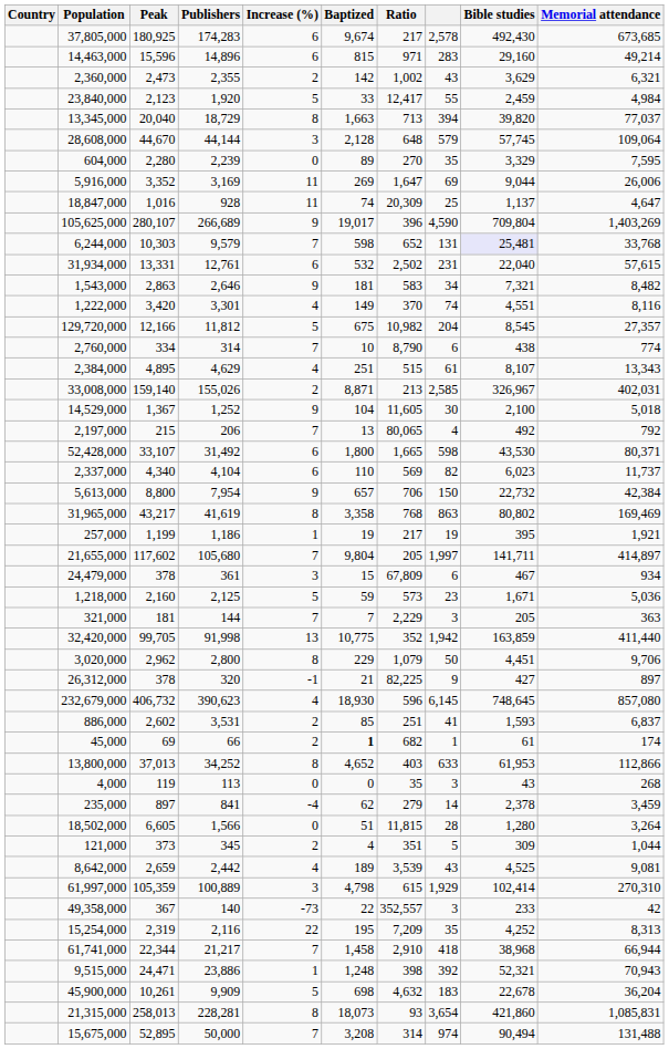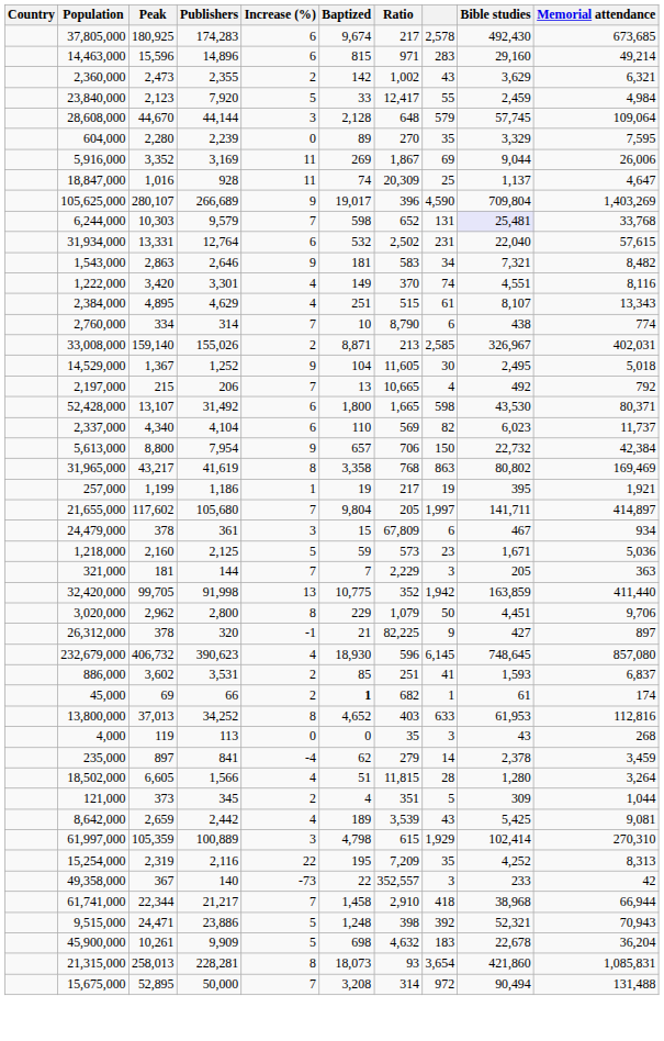 <table class="wikitable sortable col1left" border="1" style="text-align:right">
 <tr>
 <th>Country</th>
 <th>Population</th>
 <th>Peak</th>
 <th>Publishers</th>
 <th>Increase (%)</th>
 <th>Baptized</th>
 <th>Ratio</th>
 <th></th>
 <th>Bible studies</th>
 <th><a href='#'>Memorial</a> attendance</th>
 </tr>
 <tr>
 <td></td>
 <td>37,805,000</td>
 <td>180,925</td>
 <td>174,283</td>
 <td>6</td>
 <td>9,674</td>
 <td>217</td>
 <td>2,578</td>
 <td>492,430</td>
 <td>673,685</td>
 </tr>
 <tr>
 <td></td>
 <td>14,463,000</td>
 <td>15,596</td>
 <td>14,896</td>
 <td>6</td>
 <td>815</td>
 <td>971</td>
 <td>283</td>
 <td>29,160</td>
 <td>49,214</td>
 </tr>
 <tr>
 <td></td>
 <td>2,360,000</td>
 <td>2,473</td>
 <td>2,355</td>
 <td>2</td>
 <td>142</td>
 <td>1,002</td>
 <td>43</td>
 <td>3,629</td>
 <td>6,321</td>
 </tr>
 <tr>
 <td></td>
 <td>23,840,000</td>
 <td>2,123</td>
-<td>1,920</td>
+<td>7,920</td>
 <td>5</td>
 <td>33</td>
 <td>12,417</td>
 <td>55</td>
 <td>2,459</td>
 <td>4,984</td>
-</tr>
-<tr>
-<td></td>
-<td>13,345,000</td>
-<td>20,040</td>
-<td>18,729</td>
-<td>8</td>
-<td>1,663</td>
-<td>713</td>
-<td>394</td>
-<td>39,820</td>
-<td>77,037</td>
 </tr>
 <tr>
 <td></td>
 <td>28,608,000</td>
 <td>44,670</td>
 <td>44,144</td>
 <td>3</td>
 <td>2,128</td>
 <td>648</td>
 <td>579</td>
 <td>57,745</td>
 <td>109,064</td>
 </tr>
 <tr>
 <td></td>
 <td>604,000</td>
 <td>2,280</td>
 <td>2,239</td>
 <td>0</td>
 <td>89</td>
 <td>270</td>
 <td>35</td>
 <td>3,329</td>
 <td>7,595</td>
 </tr>
 <tr>
 <td></td>
 <td>5,916,000</td>
 <td>3,352</td>
 <td>3,169</td>
 <td>11</td>
 <td>269</td>
-<td>1,647</td>
+<td>1,867</td>
 <td>69</td>
 <td>9,044</td>
 <td>26,006</td>
 </tr>
 <tr>
 <td></td>
 <td>18,847,000</td>
 <td>1,016</td>
 <td>928</td>
 <td>11</td>
 <td>74</td>
 <td>20,309</td>
 <td>25</td>
 <td>1,137</td>
 <td>4,647</td>
 </tr>
 <tr>
 <td></td>
 <td>105,625,000</td>
 <td>280,107</td>
 <td>266,689</td>
 <td>9</td>
 <td>19,017</td>
 <td>396</td>
 <td>4,590</td>
 <td>709,804</td>
 <td>1,403,269</td>
 </tr>
 <tr>
 <td></td>
 <td>6,244,000</td>
 <td>10,303</td>
 <td>9,579</td>
 <td>7</td>
 <td>598</td>
 <td>652</td>
 <td>131</td>
 <td style="background: lavender;">25,481</td>
 <td>33,768</td>
 </tr>
 <tr>
 <td></td>
 <td>31,934,000</td>
 <td>13,331</td>
-<td>12,761</td>
+<td>12,764</td>
 <td>6</td>
 <td>532</td>
 <td>2,502</td>
 <td>231</td>
 <td>22,040</td>
 <td>57,615</td>
 </tr>
 <tr>
 <td></td>
 <td>1,543,000</td>
 <td>2,863</td>
 <td>2,646</td>
 <td>9</td>
 <td>181</td>
 <td>583</td>
 <td>34</td>
 <td>7,321</td>
 <td>8,482</td>
 </tr>
 <tr>
 <td></td>
 <td>1,222,000</td>
 <td>3,420</td>
 <td>3,301</td>
 <td>4</td>
 <td>149</td>
 <td>370</td>
 <td>74</td>
 <td>4,551</td>
 <td>8,116</td>
 </tr>
 <tr>
 <td></td>
-<td>129,720,000</td>
-<td>12,166</td>
-<td>11,812</td>
-<td>5</td>
-<td>675</td>
-<td>10,982</td>
-<td>204</td>
-<td>8,545</td>
-<td>27,357</td>
+<td>2,384,000</td>
+<td>4,895</td>
+<td>4,629</td>
+<td>4</td>
+<td>251</td>
+<td>515</td>
+<td>61</td>
+<td>8,107</td>
+<td>13,343</td>
 </tr>
 <tr>
 <td></td>
 <td>2,760,000</td>
 <td>334</td>
 <td>314</td>
 <td>7</td>
 <td>10</td>
 <td>8,790</td>
 <td>6</td>
 <td>438</td>
 <td>774</td>
-</tr>
-<tr>
-<td></td>
-<td>2,384,000</td>
-<td>4,895</td>
-<td>4,629</td>
-<td>4</td>
-<td>251</td>
-<td>515</td>
-<td>61</td>
-<td>8,107</td>
-<td>13,343</td>
 </tr>
 <tr>
 <td></td>
 <td>33,008,000</td>
 <td>159,140</td>
 <td>155,026</td>
 <td>2</td>
 <td>8,871</td>
 <td>213</td>
 <td>2,585</td>
 <td>326,967</td>
 <td>402,031</td>
 </tr>
 <tr>
 <td></td>
 <td>14,529,000</td>
 <td>1,367</td>
 <td>1,252</td>
 <td>9</td>
 <td>104</td>
 <td>11,605</td>
 <td>30</td>
-<td>2,100</td>
+<td>2,495</td>
 <td>5,018</td>
 </tr>
 <tr>
 <td></td>
 <td>2,197,000</td>
 <td>215</td>
 <td>206</td>
 <td>7</td>
 <td>13</td>
-<td>80,065</td>
+<td>10,665</td>
 <td>4</td>
 <td>492</td>
 <td>792</td>
 </tr>
 <tr>
 <td></td>
 <td>52,428,000</td>
-<td>33,107</td>
+<td>13,107</td>
 <td>31,492</td>
 <td>6</td>
 <td>1,800</td>
 <td>1,665</td>
 <td>598</td>
 <td>43,530</td>
 <td>80,371</td>
 </tr>
 <tr>
 <td></td>
 <td>2,337,000</td>
 <td>4,340</td>
 <td>4,104</td>
 <td>6</td>
 <td>110</td>
 <td>569</td>
 <td>82</td>
 <td>6,023</td>
 <td>11,737</td>
 </tr>
 <tr>
 <td></td>
 <td>5,613,000</td>
 <td>8,800</td>
 <td>7,954</td>
 <td>9</td>
 <td>657</td>
 <td>706</td>
 <td>150</td>
 <td>22,732</td>
 <td>42,384</td>
 </tr>
 <tr>
 <td></td>
 <td>31,965,000</td>
 <td>43,217</td>
 <td>41,619</td>
 <td>8</td>
 <td>3,358</td>
 <td>768</td>
 <td>863</td>
 <td>80,802</td>
 <td>169,469</td>
 </tr>
 <tr>
 <td></td>
 <td>257,000</td>
 <td>1,199</td>
 <td>1,186</td>
 <td>1</td>
 <td>19</td>
 <td>217</td>
 <td>19</td>
 <td>395</td>
 <td>1,921</td>
 </tr>
 <tr>
 <td></td>
 <td>21,655,000</td>
 <td>117,602</td>
 <td>105,680</td>
 <td>7</td>
 <td>9,804</td>
 <td>205</td>
 <td>1,997</td>
 <td>141,711</td>
 <td>414,897</td>
 </tr>
 <tr>
 <td></td>
 <td>24,479,000</td>
 <td>378</td>
 <td>361</td>
 <td>3</td>
 <td>15</td>
 <td>67,809</td>
 <td>6</td>
 <td>467</td>
 <td>934</td>
 </tr>
 <tr>
 <td></td>
 <td>1,218,000</td>
 <td>2,160</td>
 <td>2,125</td>
 <td>5</td>
 <td>59</td>
 <td>573</td>
 <td>23</td>
 <td>1,671</td>
 <td>5,036</td>
 </tr>
 <tr>
 <td></td>
 <td>321,000</td>
 <td>181</td>
 <td>144</td>
 <td>7</td>
 <td>7</td>
 <td>2,229</td>
 <td>3</td>
 <td>205</td>
 <td>363</td>
 </tr>
 <tr>
 <td></td>
 <td>32,420,000</td>
 <td>99,705</td>
 <td>91,998</td>
 <td>13</td>
 <td>10,775</td>
 <td>352</td>
 <td>1,942</td>
 <td>163,859</td>
 <td>411,440</td>
 </tr>
 <tr>
 <td></td>
 <td>3,020,000</td>
 <td>2,962</td>
 <td>2,800</td>
 <td>8</td>
 <td>229</td>
 <td>1,079</td>
 <td>50</td>
 <td>4,451</td>
 <td>9,706</td>
 </tr>
 <tr>
 <td></td>
 <td>26,312,000</td>
 <td>378</td>
 <td>320</td>
 <td>-1</td>
 <td>21</td>
 <td>82,225</td>
 <td>9</td>
 <td>427</td>
 <td>897</td>
 </tr>
 <tr>
 <td></td>
 <td>232,679,000</td>
 <td>406,732</td>
 <td>390,623</td>
 <td>4</td>
 <td>18,930</td>
 <td>596</td>
 <td>6,145</td>
 <td>748,645</td>
 <td>857,080</td>
 </tr>
 <tr>
 <td></td>
 <td>886,000</td>
-<td>2,602</td>
+<td>3,602</td>
 <td>3,531</td>
 <td>2</td>
 <td>85</td>
 <td>251</td>
 <td>41</td>
 <td>1,593</td>
 <td>6,837</td>
 </tr>
 <tr>
 <td></td>
 <td>45,000</td>
 <td>69</td>
 <td>66</td>
 <td>2</td>
 <td><strong>1</strong></td>
 <td>682</td>
 <td>1</td>
 <td>61</td>
 <td>174</td>
 </tr>
 <tr>
 <td></td>
 <td>13,800,000</td>
 <td>37,013</td>
 <td>34,252</td>
 <td>8</td>
 <td>4,652</td>
 <td>403</td>
 <td>633</td>
 <td>61,953</td>
-<td>112,866</td>
+<td>112,816</td>
 </tr>
 <tr>
 <td></td>
 <td>4,000</td>
 <td>119</td>
 <td>113</td>
 <td>0</td>
 <td>0</td>
 <td>35</td>
 <td>3</td>
 <td>43</td>
 <td>268</td>
 </tr>
 <tr>
 <td></td>
 <td>235,000</td>
 <td>897</td>
 <td>841</td>
 <td>-4</td>
 <td>62</td>
 <td>279</td>
 <td>14</td>
 <td>2,378</td>
 <td>3,459</td>
 </tr>
 <tr>
 <td></td>
 <td>18,502,000</td>
 <td>6,605</td>
 <td>1,566</td>
-<td>0</td>
+<td>4</td>
 <td>51</td>
 <td>11,815</td>
 <td>28</td>
 <td>1,280</td>
 <td>3,264</td>
 </tr>
 <tr>
 <td></td>
 <td>121,000</td>
 <td>373</td>
 <td>345</td>
 <td>2</td>
 <td>4</td>
 <td>351</td>
 <td>5</td>
 <td>309</td>
 <td>1,044</td>
 </tr>
 <tr>
 <td></td>
 <td>8,642,000</td>
 <td>2,659</td>
 <td>2,442</td>
 <td>4</td>
 <td>189</td>
 <td>3,539</td>
 <td>43</td>
-<td>4,525</td>
+<td>5,425</td>
 <td>9,081</td>
 </tr>
 <tr>
 <td></td>
 <td>61,997,000</td>
 <td>105,359</td>
 <td>100,889</td>
 <td>3</td>
 <td>4,798</td>
 <td>615</td>
 <td>1,929</td>
 <td>102,414</td>
 <td>270,310</td>
 </tr>
 <tr>
 <td></td>
+<td>15,254,000</td>
+<td>2,319</td>
+<td>2,116</td>
+<td>22</td>
+<td>195</td>
+<td>7,209</td>
+<td>35</td>
+<td>4,252</td>
+<td>8,313</td>
+</tr>
+<tr>
+<td></td>
 <td>49,358,000</td>
 <td>367</td>
 <td>140</td>
 <td>-73</td>
 <td>22</td>
 <td>352,557</td>
 <td>3</td>
 <td>233</td>
 <td>42</td>
-</tr>
-<tr>
-<td></td>
-<td>15,254,000</td>
-<td>2,319</td>
-<td>2,116</td>
-<td>22</td>
-<td>195</td>
-<td>7,209</td>
-<td>35</td>
-<td>4,252</td>
-<td>8,313</td>
 </tr>
 <tr>
 <td></td>
 <td>61,741,000</td>
 <td>22,344</td>
 <td>21,217</td>
 <td>7</td>
 <td>1,458</td>
 <td>2,910</td>
 <td>418</td>
 <td>38,968</td>
 <td>66,944</td>
 </tr>
 <tr>
 <td></td>
 <td>9,515,000</td>
 <td>24,471</td>
 <td>23,886</td>
-<td>1</td>
+<td>5</td>
 <td>1,248</td>
 <td>398</td>
 <td>392</td>
 <td>52,321</td>
 <td>70,943</td>
 </tr>
 <tr>
 <td></td>
 <td>45,900,000</td>
 <td>10,261</td>
 <td>9,909</td>
 <td>5</td>
 <td>698</td>
 <td>4,632</td>
 <td>183</td>
 <td>22,678</td>
 <td>36,204</td>
 </tr>
 <tr>
 <td></td>
 <td>21,315,000</td>
 <td>258,013</td>
 <td>228,281</td>
 <td>8</td>
 <td>18,073</td>
 <td>93</td>
 <td>3,654</td>
 <td>421,860</td>
 <td>1,085,831</td>
 </tr>
 <tr>
 <td></td>
 <td>15,675,000</td>
 <td>52,895</td>
 <td>50,000</td>
 <td>7</td>
 <td>3,208</td>
 <td>314</td>
-<td>974</td>
+<td>972</td>
 <td>90,494</td>
 <td>131,488</td>
 </tr>
 </table>
